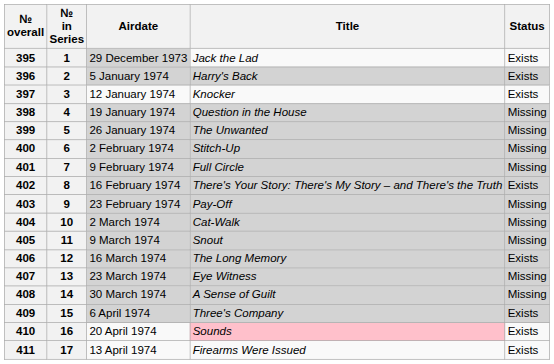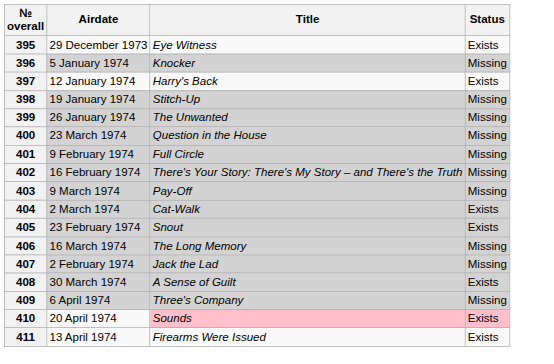 <table class="wikitable">
 <tr>
 <th>№<br>overall</th>
-<th>№<br>in<br>Series</th>
 <th>Airdate</th>
 <th>Title</th>
 <th>Status</th>
 </tr>
 <tr>
 <th style="text-align:center;">395</th>
-<th style="text-align:center;">1</th>
-<td style="background: lightgrey;">29 December 1973</td>
-<td><em>Jack the Lad</em></td>
+<td>29 December 1973</td>
+<td><em>Eye Witness</em></td>
 <td>Exists</td>
 </tr>
 <tr style="background:lightgrey;">
 <th style="text-align:center;">396</th>
-<th style="text-align:center;">2</th>
 <td>5 January 1974</td>
-<td><em>Harry's Back</em></td>
-<td>Exists</td>
+<td><em>Knocker</em></td>
+<td>Missing</td>
 </tr>
 <tr>
 <th style="text-align:center;">397</th>
-<th style="text-align:center;">3</th>
 <td>12 January 1974</td>
-<td><em>Knocker</em></td>
+<td><em>Harry's Back</em></td>
 <td>Exists</td>
 </tr>
 <tr style="background:lightgrey;">
 <th style="text-align:center;">398</th>
-<th style="text-align:center;">4</th>
 <td>19 January 1974</td>
-<td><em>Question in the House</em></td>
+<td><em>Stitch-Up</em></td>
 <td>Missing</td>
 </tr>
 <tr style="background:lightgrey;">
 <th style="text-align:center;">399</th>
-<th style="text-align:center;">5</th>
 <td>26 January 1974</td>
 <td><em>The Unwanted</em></td>
 <td>Missing</td>
 </tr>
 <tr style="background:lightgrey;">
 <th style="text-align:center;">400</th>
-<th style="text-align:center;">6</th>
-<td>2 February 1974</td>
-<td><em>Stitch-Up</em></td>
+<td>23 March 1974</td>
+<td><em>Question in the House</em></td>
 <td>Missing</td>
 </tr>
 <tr style="background:lightgrey;">
 <th style="text-align:center;">401</th>
-<th style="text-align:center;">7</th>
 <td>9 February 1974</td>
 <td><em>Full Circle</em></td>
 <td>Missing</td>
 </tr>
 <tr style="background:lightgrey;">
 <th style="text-align:center;">402</th>
-<th style="text-align:center;">8</th>
 <td>16 February 1974</td>
 <td><em>There's Your Story: There's My Story – and There's the Truth</em></td>
-<td>Exists</td>
+<td>Missing</td>
 </tr>
 <tr style="background:lightgrey;">
 <th style="text-align:center;">403</th>
-<th style="text-align:center;">9</th>
-<td>23 February 1974</td>
+<td>9 March 1974</td>
 <td><em>Pay-Off</em></td>
 <td>Missing</td>
 </tr>
 <tr style="background:lightgrey;">
 <th style="text-align:center;">404</th>
-<th style="text-align:center;">10</th>
 <td>2 March 1974</td>
 <td><em>Cat-Walk</em></td>
+<td>Exists</td>
+</tr>
+<tr style="background:lightgrey;">
+<th style="text-align:center;">405</th>
+<td>23 February 1974</td>
+<td><em>Snout</em></td>
+<td>Exists</td>
+</tr>
+<tr style="background:lightgrey;">
+<th style="text-align:center;">406</th>
+<td>16 March 1974</td>
+<td><em>The Long Memory</em></td>
 <td>Missing</td>
 </tr>
 <tr style="background:lightgrey;">
-<th style="text-align:center;">405</th>
-<th style="text-align:center;">11</th>
-<td>9 March 1974</td>
-<td><em>Snout</em></td>
-<td>Missing</td>
-</tr>
-<tr style="background:lightgrey;">
-<th style="text-align:center;">406</th>
-<th style="text-align:center;">12</th>
-<td>16 March 1974</td>
-<td><em>The Long Memory</em></td>
-<td>Exists</td>
-</tr>
-<tr style="background:lightgrey;">
 <th style="text-align:center;">407</th>
-<th style="text-align:center;">13</th>
-<td>23 March 1974</td>
-<td><em>Eye Witness</em></td>
+<td>2 February 1974</td>
+<td><em>Jack the Lad</em></td>
 <td>Missing</td>
 </tr>
 <tr style="background:lightgrey;">
 <th style="text-align:center;">408</th>
-<th style="text-align:center;">14</th>
 <td>30 March 1974</td>
 <td><em>A Sense of Guilt</em></td>
-<td>Missing</td>
+<td>Exists</td>
 </tr>
 <tr style="background:lightgrey;">
 <th style="text-align:center;">409</th>
-<th style="text-align:center;">15</th>
 <td>6 April 1974</td>
 <td><em>Three's Company</em></td>
-<td>Exists</td>
+<td>Missing</td>
 </tr>
 <tr>
 <th style="text-align:center;">410</th>
-<th style="text-align:center;">16</th>
 <td>20 April 1974</td>
 <td style="background: pink;"><em>Sounds</em></td>
-<td>Exists</td>
+<td style="background: pink;">Exists</td>
 </tr>
 <tr>
 <th style="text-align:center;">411</th>
-<th style="text-align:center;">17</th>
 <td>13 April 1974</td>
 <td><em>Firearms Were Issued</em></td>
 <td>Exists</td>
 </tr>
 </table>
